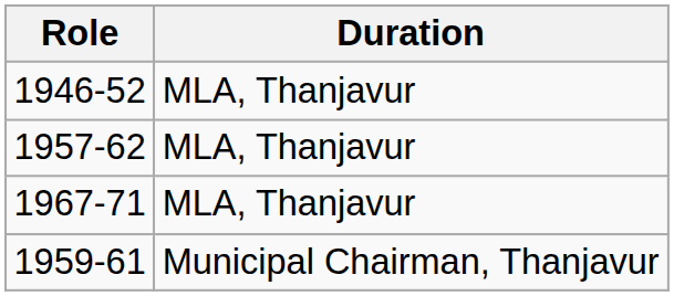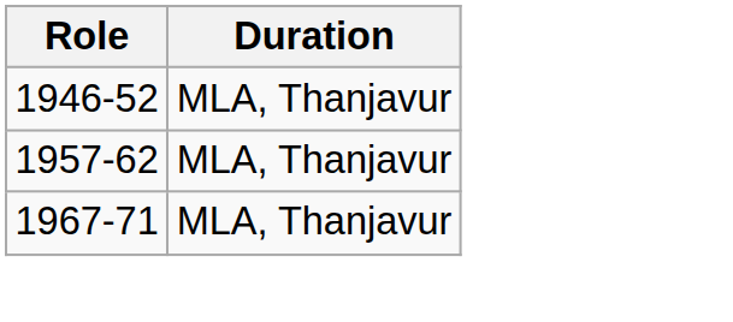 <table class="wikitable" border="1">
 <tr>
 <th>Role</th>
 <th>Duration</th>
 </tr>
 <tr>
 <td>1946-52</td>
 <td>MLA, Thanjavur</td>
 </tr>
 <tr>
 <td>1957-62</td>
 <td>MLA, Thanjavur</td>
 </tr>
 <tr>
 <td>1967-71</td>
 <td>MLA, Thanjavur</td>
 </tr>
-<tr>
-<td>1959-61</td>
-<td>Municipal Chairman, Thanjavur</td>
-</tr>
 </table>
